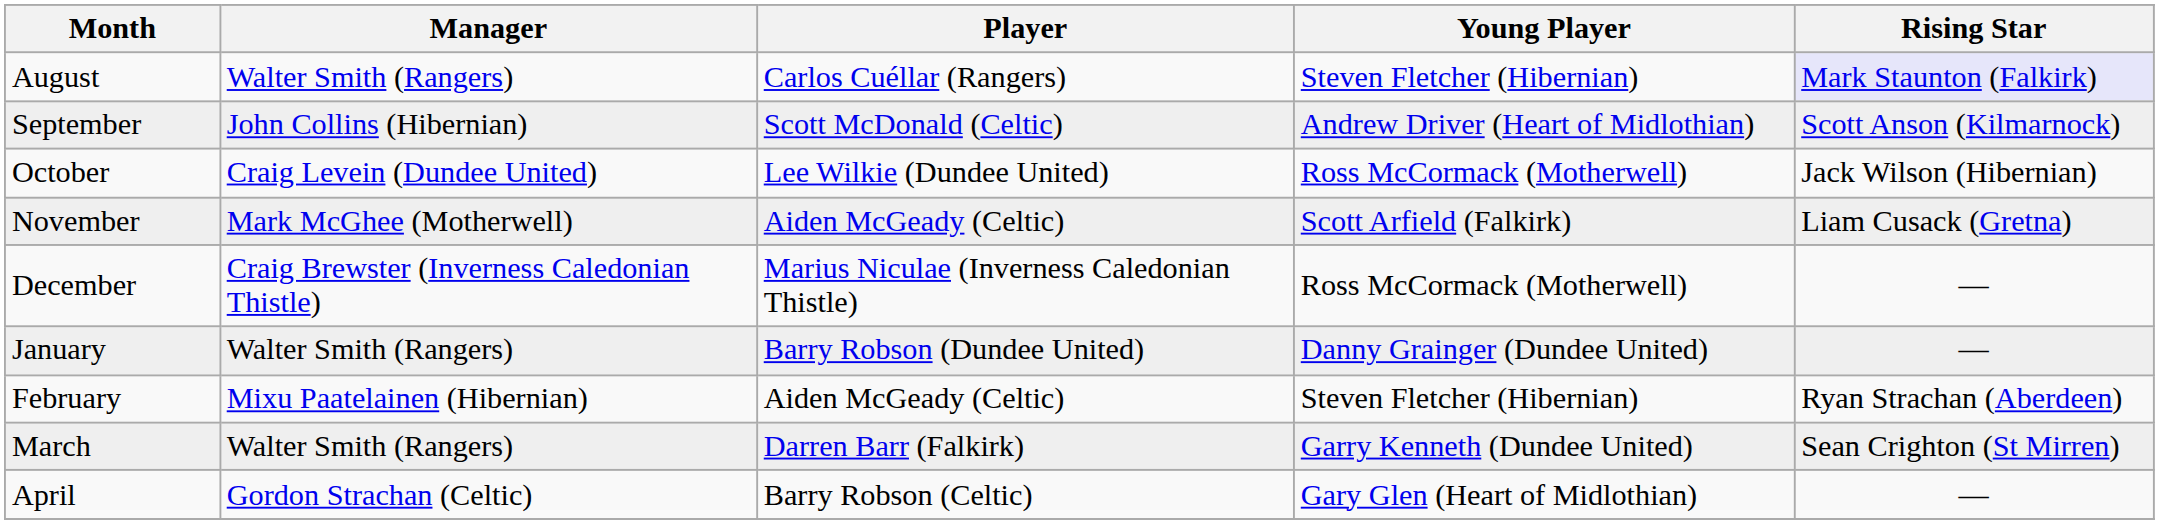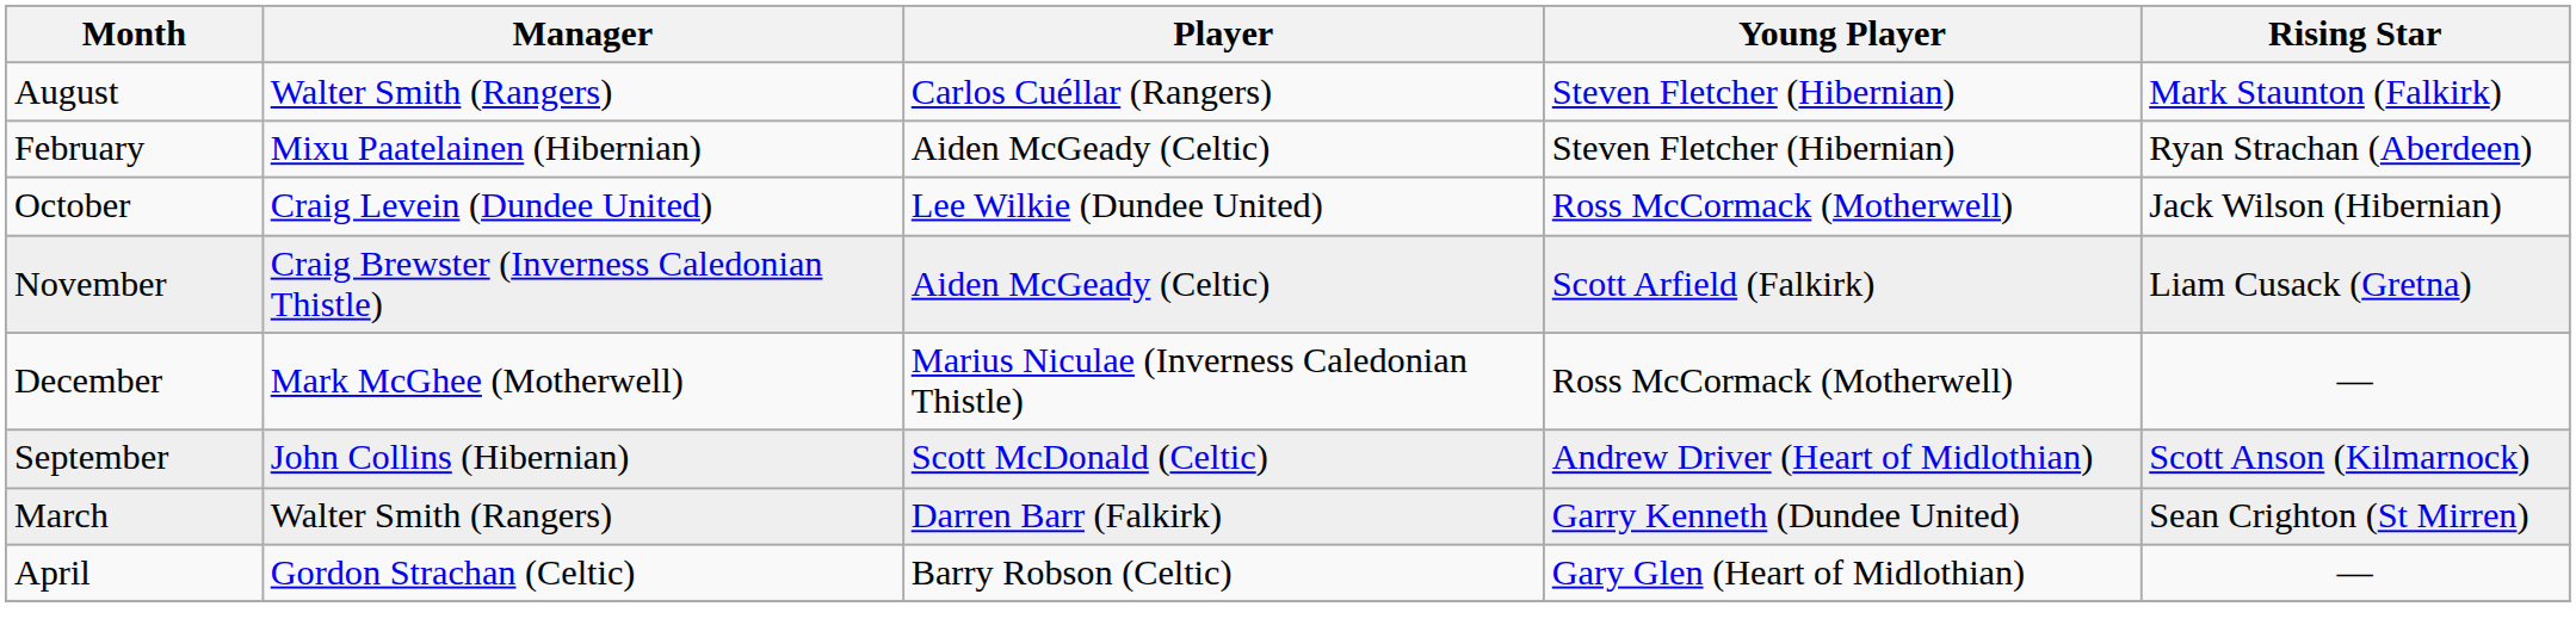 <table class="wikitable" style="width: 90%">
 <tr>
 <th style="width: 10%">Month</th>
 <th style="width: 25%">Manager</th>
 <th style="width: 25%">Player</th>
 <th>Young Player</th>
 <th>Rising Star</th>
 </tr>
 <tr>
 <td>August</td>
 <td><a href='#'>Walter Smith</a> (<a href='#'>Rangers</a>)</td>
 <td><a href='#'>Carlos Cuéllar</a> (Rangers)</td>
 <td><a href='#'>Steven Fletcher</a> (<a href='#'>Hibernian</a>)</td>
-<td style="background: lavender;"><a href='#'>Mark Staunton</a> (<a href='#'>Falkirk</a>)</td>
+<td><a href='#'>Mark Staunton</a> (<a href='#'>Falkirk</a>)</td>
 </tr>
-<tr style="background-color: #efefef">
-<td>September</td>
-<td><a href='#'>John Collins</a> (Hibernian)</td>
-<td><a href='#'>Scott McDonald</a> (<a href='#'>Celtic</a>)</td>
-<td><a href='#'>Andrew Driver</a> (<a href='#'>Heart of Midlothian</a>)</td>
-<td><a href='#'>Scott Anson</a> (<a href='#'>Kilmarnock</a>)</td>
+<tr>
+<td>February</td>
+<td><a href='#'>Mixu Paatelainen</a> (Hibernian)</td>
+<td>Aiden McGeady (Celtic)</td>
+<td>Steven Fletcher (Hibernian)</td>
+<td>Ryan Strachan (<a href='#'>Aberdeen</a>)</td>
 </tr>
 <tr>
 <td>October</td>
 <td><a href='#'>Craig Levein</a> (<a href='#'>Dundee United</a>)</td>
 <td><a href='#'>Lee Wilkie</a> (Dundee United)</td>
 <td><a href='#'>Ross McCormack</a> (<a href='#'>Motherwell</a>)</td>
 <td>Jack Wilson (Hibernian)</td>
 </tr>
 <tr style="background-color: #efefef">
 <td>November</td>
-<td><a href='#'>Mark McGhee</a> (Motherwell)</td>
+<td><a href='#'>Craig Brewster</a> (<a href='#'>Inverness Caledonian Thistle</a>)</td>
 <td><a href='#'>Aiden McGeady</a> (Celtic)</td>
 <td><a href='#'>Scott Arfield</a> (Falkirk)</td>
 <td>Liam Cusack (<a href='#'>Gretna</a>)</td>
 </tr>
 <tr>
 <td>December</td>
-<td><a href='#'>Craig Brewster</a> (<a href='#'>Inverness Caledonian Thistle</a>)</td>
+<td><a href='#'>Mark McGhee</a> (Motherwell)</td>
 <td><a href='#'>Marius Niculae</a> (Inverness Caledonian Thistle)</td>
 <td>Ross McCormack (Motherwell)</td>
 <td style="text-align: center">—</td>
 </tr>
 <tr style="background-color: #efefef">
-<td>January</td>
-<td>Walter Smith (Rangers)</td>
-<td><a href='#'>Barry Robson</a> (Dundee United)</td>
-<td><a href='#'>Danny Grainger</a> (Dundee United)</td>
-<td style="text-align: center">—</td>
-</tr>
-<tr>
-<td>February</td>
-<td><a href='#'>Mixu Paatelainen</a> (Hibernian)</td>
-<td>Aiden McGeady (Celtic)</td>
-<td>Steven Fletcher (Hibernian)</td>
-<td>Ryan Strachan (<a href='#'>Aberdeen</a>)</td>
+<td>September</td>
+<td><a href='#'>John Collins</a> (Hibernian)</td>
+<td><a href='#'>Scott McDonald</a> (<a href='#'>Celtic</a>)</td>
+<td><a href='#'>Andrew Driver</a> (<a href='#'>Heart of Midlothian</a>)</td>
+<td><a href='#'>Scott Anson</a> (<a href='#'>Kilmarnock</a>)</td>
 </tr>
 <tr style="background-color: #efefef">
 <td>March</td>
 <td>Walter Smith (Rangers)</td>
 <td><a href='#'>Darren Barr</a> (Falkirk)</td>
 <td><a href='#'>Garry Kenneth</a> (Dundee United)</td>
 <td>Sean Crighton (<a href='#'>St Mirren</a>)</td>
 </tr>
 <tr>
 <td>April</td>
 <td><a href='#'>Gordon Strachan</a> (Celtic)</td>
 <td>Barry Robson (Celtic)</td>
 <td><a href='#'>Gary Glen</a> (Heart of Midlothian)</td>
 <td align=center>—</td>
 </tr>
 <tr>
 </tr>
 </table>
